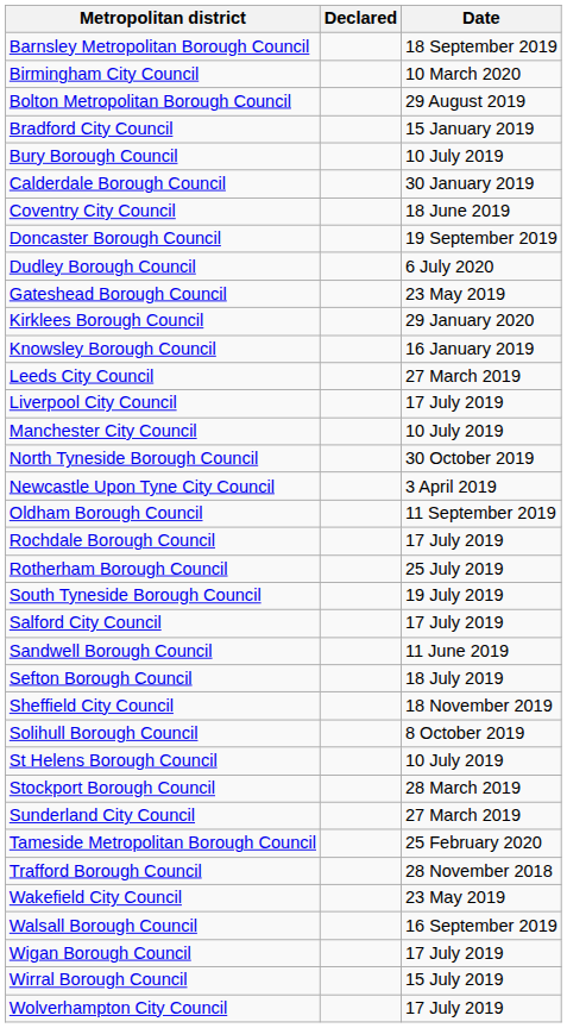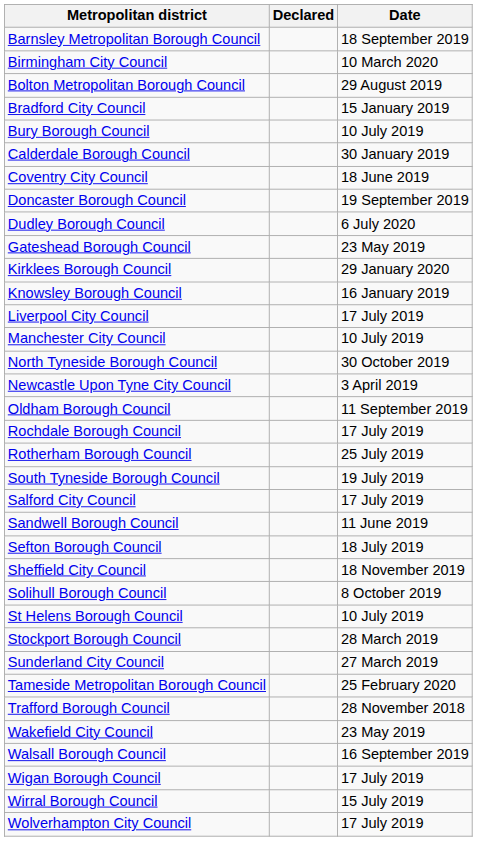 <table class="wikitable sortable">
 <tr>
 <th>Metropolitan district</th>
 <th>Declared</th>
 <th>Date</th>
 </tr>
 <tr>
 <td><a href='#'>Barnsley Metropolitan Borough Council</a></td>
 <td></td>
 <td>18 September 2019</td>
 </tr>
 <tr>
 <td><a href='#'>Birmingham City Council</a></td>
 <td></td>
 <td>10 March 2020</td>
 </tr>
 <tr>
 <td><a href='#'>Bolton Metropolitan Borough Council</a></td>
 <td></td>
 <td>29 August 2019</td>
 </tr>
 <tr>
 <td><a href='#'>Bradford City Council</a></td>
 <td></td>
 <td>15 January 2019</td>
 </tr>
 <tr>
 <td><a href='#'>Bury Borough Council</a></td>
 <td></td>
 <td>10 July 2019</td>
 </tr>
 <tr>
 <td><a href='#'>Calderdale Borough Council</a></td>
 <td></td>
 <td>30 January 2019</td>
 </tr>
 <tr>
 <td><a href='#'>Coventry City Council</a></td>
 <td></td>
 <td>18 June 2019</td>
 </tr>
 <tr>
 <td><a href='#'>Doncaster Borough Council</a></td>
 <td></td>
 <td>19 September 2019</td>
 </tr>
 <tr>
 <td><a href='#'>Dudley Borough Council</a></td>
 <td></td>
 <td>6 July 2020</td>
 </tr>
 <tr>
 <td><a href='#'>Gateshead Borough Council</a></td>
 <td></td>
 <td>23 May 2019</td>
 </tr>
 <tr>
 <td><a href='#'>Kirklees Borough Council</a></td>
 <td></td>
 <td>29 January 2020</td>
 </tr>
 <tr>
 <td><a href='#'>Knowsley Borough Council</a></td>
 <td></td>
 <td>16 January 2019</td>
-</tr>
-<tr>
-<td><a href='#'>Leeds City Council</a></td>
-<td></td>
-<td>27 March 2019</td>
 </tr>
 <tr>
 <td><a href='#'>Liverpool City Council</a></td>
 <td></td>
 <td>17 July 2019</td>
 </tr>
 <tr>
 <td><a href='#'>Manchester City Council</a></td>
 <td></td>
 <td>10 July 2019</td>
 </tr>
 <tr>
 <td><a href='#'>North Tyneside Borough Council</a></td>
 <td></td>
 <td>30 October 2019</td>
 </tr>
 <tr>
 <td><a href='#'>Newcastle Upon Tyne City Council</a></td>
 <td></td>
 <td>3 April 2019</td>
 </tr>
 <tr>
 <td><a href='#'>Oldham Borough Council</a></td>
 <td></td>
 <td>11 September 2019</td>
 </tr>
 <tr>
 <td><a href='#'>Rochdale Borough Council</a></td>
 <td></td>
 <td>17 July 2019</td>
 </tr>
 <tr>
 <td><a href='#'>Rotherham Borough Council</a></td>
 <td></td>
 <td>25 July 2019</td>
 </tr>
 <tr>
 <td><a href='#'>South Tyneside Borough Council</a></td>
 <td></td>
 <td>19 July 2019</td>
 </tr>
 <tr>
 <td><a href='#'>Salford City Council</a></td>
 <td></td>
 <td>17 July 2019</td>
 </tr>
 <tr>
 <td><a href='#'>Sandwell Borough Council</a></td>
 <td></td>
 <td>11 June 2019</td>
 </tr>
 <tr>
 <td><a href='#'>Sefton Borough Council</a></td>
 <td></td>
 <td>18 July 2019</td>
 </tr>
 <tr>
 <td><a href='#'>Sheffield City Council</a></td>
 <td></td>
 <td>18 November 2019</td>
 </tr>
 <tr>
 <td><a href='#'>Solihull Borough Council</a></td>
 <td></td>
 <td>8 October 2019</td>
 </tr>
 <tr>
 <td><a href='#'>St Helens Borough Council</a></td>
 <td></td>
 <td>10 July 2019</td>
 </tr>
 <tr>
 <td><a href='#'>Stockport Borough Council</a></td>
 <td></td>
 <td>28 March 2019</td>
 </tr>
 <tr>
 <td><a href='#'>Sunderland City Council</a></td>
 <td></td>
 <td>27 March 2019</td>
 </tr>
 <tr>
 <td><a href='#'>Tameside Metropolitan Borough Council</a></td>
 <td></td>
 <td>25 February 2020</td>
 </tr>
 <tr>
 <td><a href='#'>Trafford Borough Council</a></td>
 <td></td>
 <td>28 November 2018</td>
 </tr>
 <tr>
 <td><a href='#'>Wakefield City Council</a></td>
 <td></td>
 <td>23 May 2019</td>
 </tr>
 <tr>
 <td><a href='#'>Walsall Borough Council</a></td>
 <td></td>
 <td>16 September 2019</td>
 </tr>
 <tr>
 <td><a href='#'>Wigan Borough Council</a></td>
 <td></td>
 <td>17 July 2019</td>
 </tr>
 <tr>
 <td><a href='#'>Wirral Borough Council</a></td>
 <td></td>
 <td>15 July 2019</td>
 </tr>
 <tr>
 <td><a href='#'>Wolverhampton City Council</a></td>
 <td></td>
 <td>17 July 2019</td>
 </tr>
 </table>
